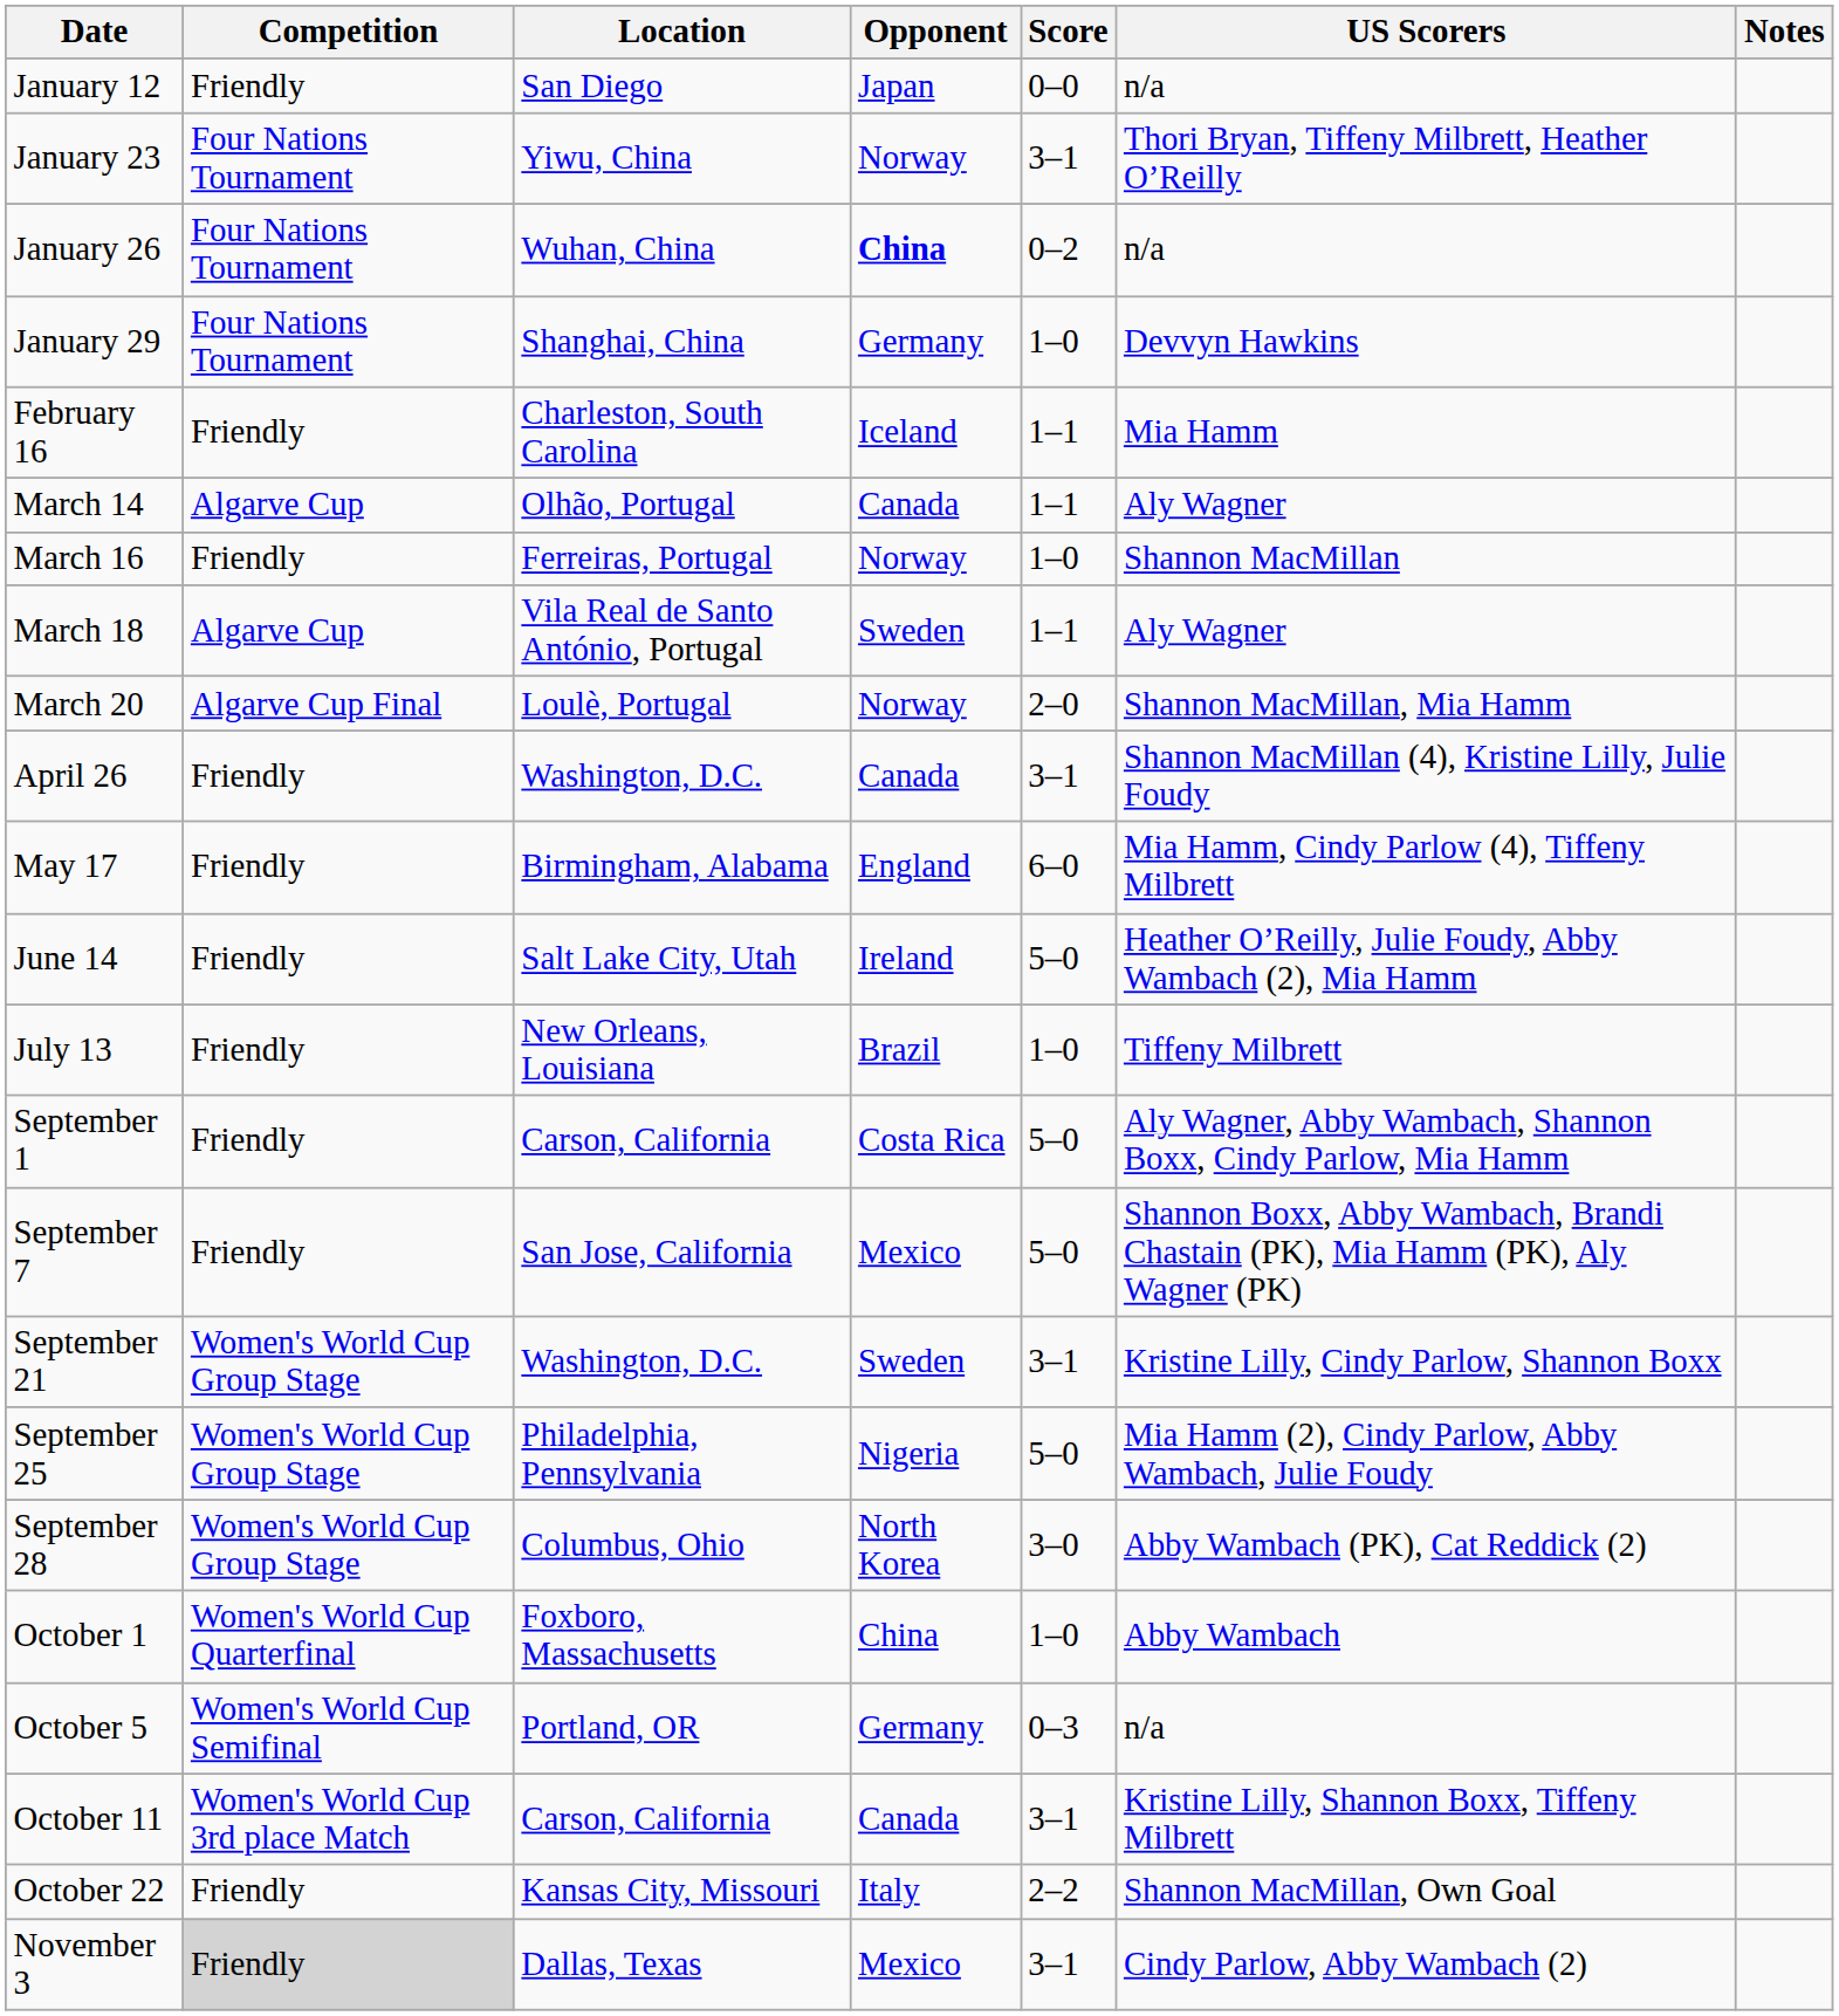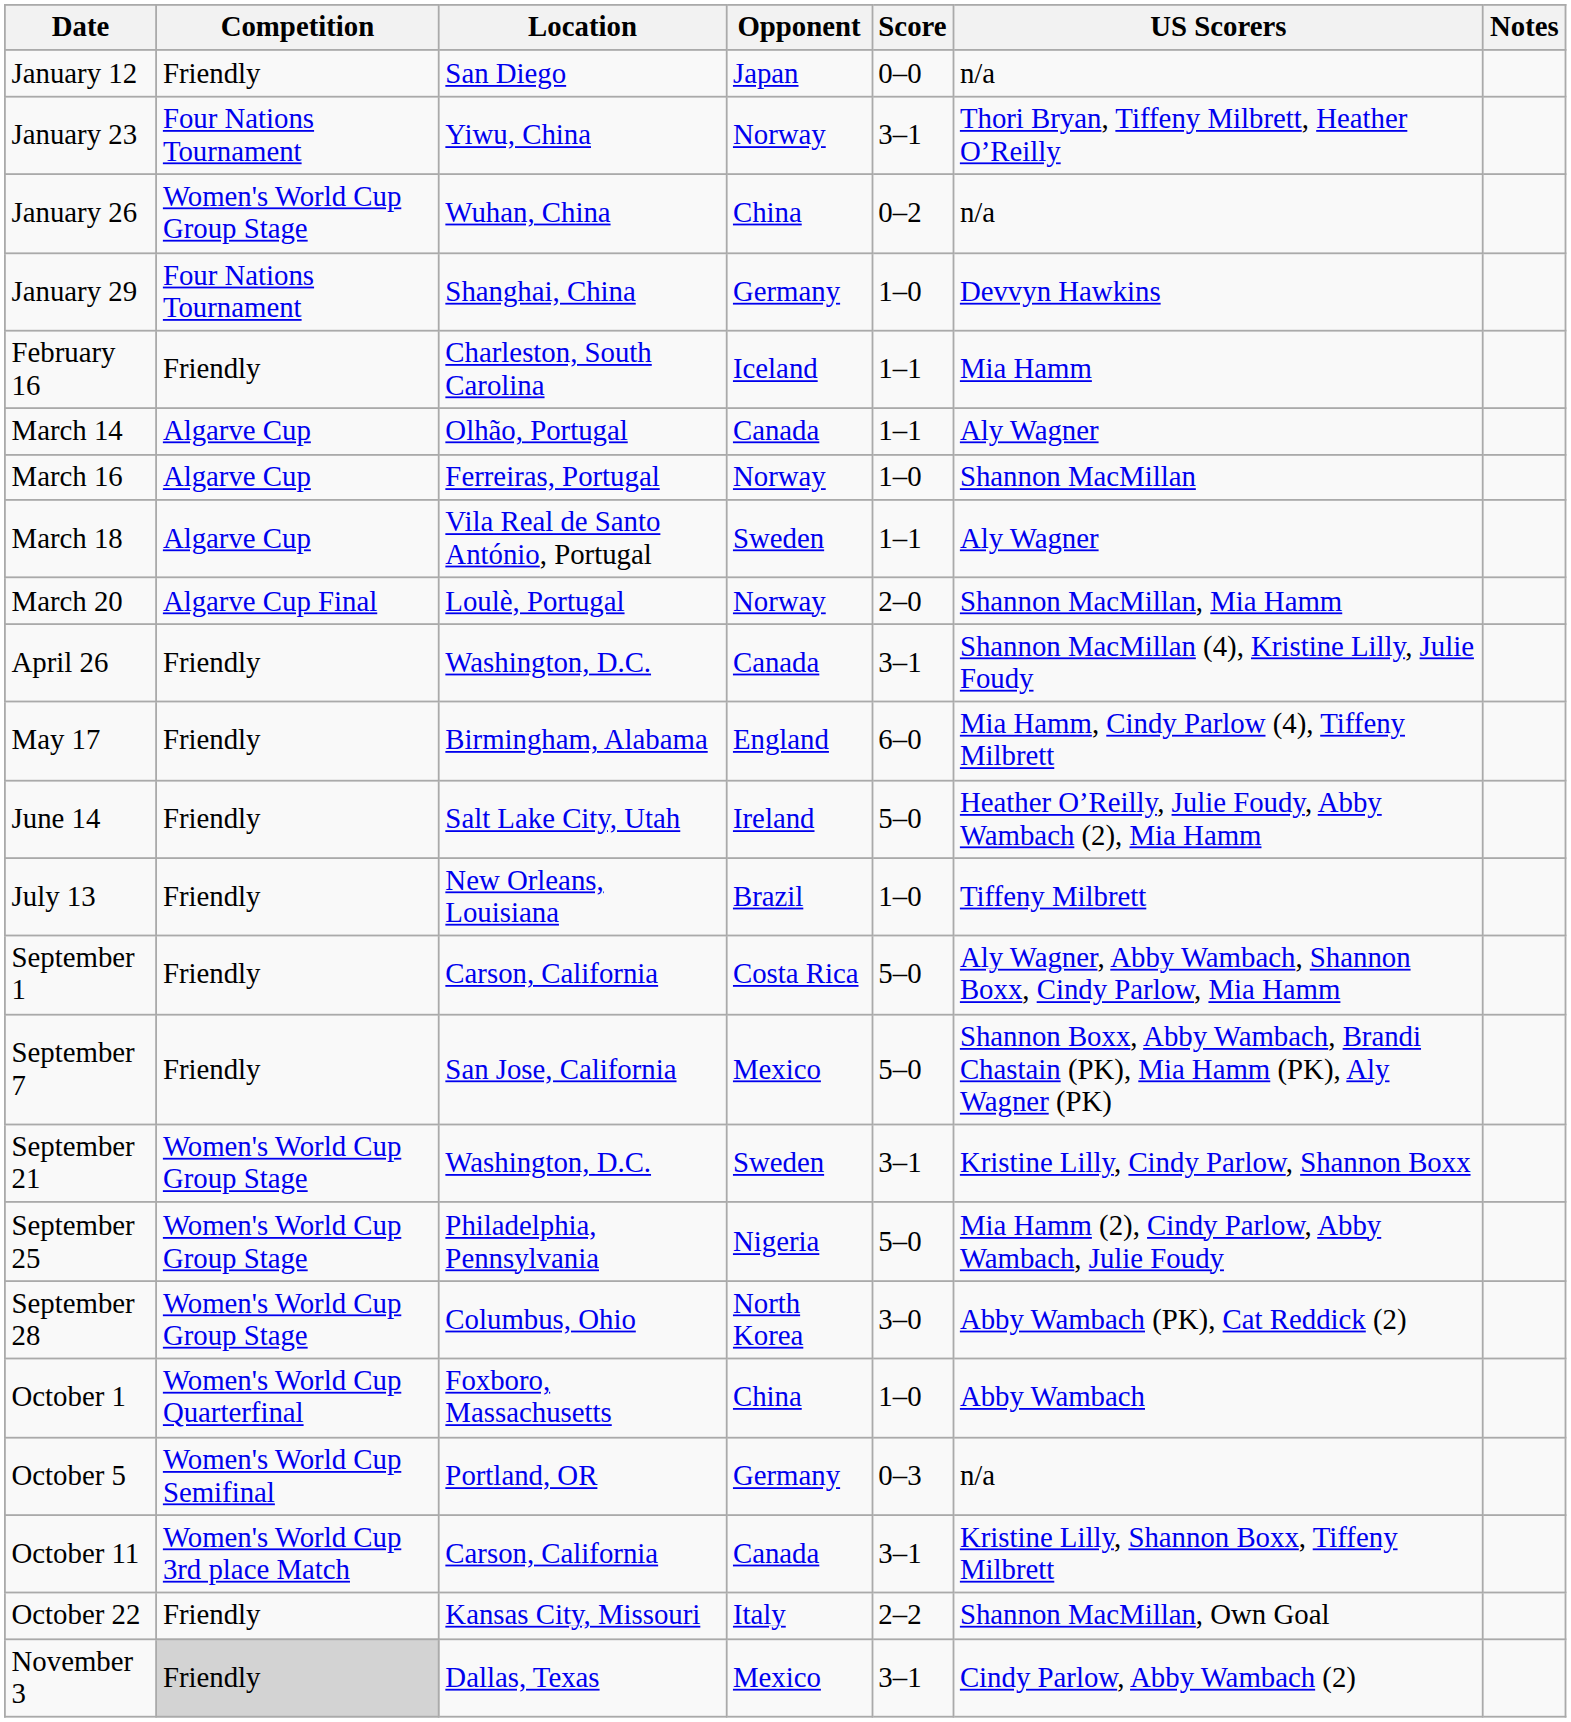 <table class="wikitable">
 <tr>
 <th>Date</th>
 <th>Competition</th>
 <th>Location</th>
 <th>Opponent</th>
 <th>Score</th>
 <th>US Scorers</th>
 <th>Notes</th>
 </tr>
 <tr>
 <td>January 12</td>
 <td>Friendly</td>
 <td><a href='#'>San Diego</a></td>
 <td><a href='#'>Japan</a></td>
 <td>0–0</td>
 <td>n/a</td>
 <td></td>
 </tr>
 <tr>
 <td>January 23</td>
 <td><a href='#'>Four Nations Tournament</a></td>
 <td><a href='#'>Yiwu, China</a></td>
 <td><a href='#'>Norway</a></td>
 <td>3–1</td>
 <td><a href='#'>Thori Bryan</a>, <a href='#'>Tiffeny Milbrett</a>, <a href='#'>Heather O’Reilly</a></td>
 <td></td>
 </tr>
 <tr>
 <td>January 26</td>
-<td><a href='#'>Four Nations Tournament</a></td>
+<td><a href='#'>Women's World Cup Group Stage</a></td>
 <td><a href='#'>Wuhan, China</a></td>
-<td><strong><a href='#'>China</a></strong></td>
+<td><a href='#'>China</a></td>
 <td>0–2</td>
 <td>n/a</td>
 <td></td>
 </tr>
 <tr>
 <td>January 29</td>
 <td><a href='#'>Four Nations Tournament</a></td>
 <td><a href='#'>Shanghai, China</a></td>
 <td><a href='#'>Germany</a></td>
 <td>1–0</td>
 <td><a href='#'>Devvyn Hawkins</a></td>
 <td></td>
 </tr>
 <tr>
 <td>February 16</td>
 <td>Friendly</td>
 <td><a href='#'>Charleston, South Carolina</a></td>
 <td><a href='#'>Iceland</a></td>
 <td>1–1</td>
 <td><a href='#'>Mia Hamm</a></td>
 <td></td>
 </tr>
 <tr>
 <td>March 14</td>
 <td><a href='#'>Algarve Cup</a></td>
 <td><a href='#'>Olhão, Portugal</a></td>
 <td><a href='#'>Canada</a></td>
 <td>1–1</td>
 <td><a href='#'>Aly Wagner</a></td>
 <td></td>
 </tr>
 <tr>
 <td>March 16</td>
-<td>Friendly</td>
+<td><a href='#'>Algarve Cup</a></td>
 <td><a href='#'>Ferreiras, Portugal</a></td>
 <td><a href='#'>Norway</a></td>
 <td>1–0</td>
 <td><a href='#'>Shannon MacMillan</a></td>
 <td></td>
 </tr>
 <tr>
 <td>March 18</td>
 <td><a href='#'>Algarve Cup</a></td>
 <td><a href='#'>Vila Real de Santo António</a>, Portugal</td>
 <td><a href='#'>Sweden</a></td>
 <td>1–1</td>
 <td><a href='#'>Aly Wagner</a></td>
 <td></td>
 </tr>
 <tr>
 <td>March 20</td>
 <td><a href='#'>Algarve Cup Final</a></td>
 <td><a href='#'>Loulè, Portugal</a></td>
 <td><a href='#'>Norway</a></td>
 <td>2–0</td>
 <td><a href='#'>Shannon MacMillan</a>, <a href='#'>Mia Hamm</a></td>
 <td></td>
 </tr>
 <tr>
 <td>April 26</td>
 <td>Friendly</td>
 <td><a href='#'>Washington, D.C.</a></td>
 <td><a href='#'>Canada</a></td>
 <td>3–1</td>
 <td><a href='#'>Shannon MacMillan</a> (4), <a href='#'>Kristine Lilly</a>, <a href='#'>Julie Foudy</a></td>
 <td></td>
 </tr>
 <tr>
 <td>May 17</td>
 <td>Friendly</td>
 <td><a href='#'>Birmingham, Alabama</a></td>
 <td><a href='#'>England</a></td>
 <td>6–0</td>
 <td><a href='#'>Mia Hamm</a>, <a href='#'>Cindy Parlow</a> (4), <a href='#'>Tiffeny Milbrett</a></td>
 <td></td>
 </tr>
 <tr>
 <td>June 14</td>
 <td>Friendly</td>
 <td><a href='#'>Salt Lake City, Utah</a></td>
 <td><a href='#'>Ireland</a></td>
 <td>5–0</td>
 <td><a href='#'>Heather O’Reilly</a>, <a href='#'>Julie Foudy</a>, <a href='#'>Abby Wambach</a> (2), <a href='#'>Mia Hamm</a></td>
 <td></td>
 </tr>
 <tr>
 <td>July 13</td>
 <td>Friendly</td>
 <td><a href='#'>New Orleans, Louisiana</a></td>
 <td><a href='#'>Brazil</a></td>
 <td>1–0</td>
 <td><a href='#'>Tiffeny Milbrett</a></td>
 <td></td>
 </tr>
 <tr>
 <td>September 1</td>
 <td>Friendly</td>
 <td><a href='#'>Carson, California</a></td>
 <td><a href='#'>Costa Rica</a></td>
 <td>5–0</td>
 <td><a href='#'>Aly Wagner</a>, <a href='#'>Abby Wambach</a>, <a href='#'>Shannon Boxx</a>, <a href='#'>Cindy Parlow</a>, <a href='#'>Mia Hamm</a></td>
 <td></td>
 </tr>
 <tr>
 <td>September 7</td>
 <td>Friendly</td>
 <td><a href='#'>San Jose, California</a></td>
 <td><a href='#'>Mexico</a></td>
 <td>5–0</td>
 <td><a href='#'>Shannon Boxx</a>, <a href='#'>Abby Wambach</a>, <a href='#'>Brandi Chastain</a> (PK), <a href='#'>Mia Hamm</a> (PK), <a href='#'>Aly Wagner</a> (PK)</td>
 <td></td>
 </tr>
 <tr>
 <td>September 21</td>
 <td><a href='#'>Women's World Cup Group Stage</a></td>
 <td><a href='#'>Washington, D.C.</a></td>
 <td><a href='#'>Sweden</a></td>
 <td>3–1</td>
 <td><a href='#'>Kristine Lilly</a>, <a href='#'>Cindy Parlow</a>, <a href='#'>Shannon Boxx</a></td>
 <td></td>
 </tr>
 <tr>
 <td>September 25</td>
 <td><a href='#'>Women's World Cup Group Stage</a></td>
 <td><a href='#'>Philadelphia, Pennsylvania</a></td>
 <td><a href='#'>Nigeria</a></td>
 <td>5–0</td>
 <td><a href='#'>Mia Hamm</a> (2), <a href='#'>Cindy Parlow</a>, <a href='#'>Abby Wambach</a>, <a href='#'>Julie Foudy</a></td>
 <td></td>
 </tr>
 <tr>
 <td>September 28</td>
 <td><a href='#'>Women's World Cup Group Stage</a></td>
 <td><a href='#'>Columbus, Ohio</a></td>
 <td><a href='#'>North Korea</a></td>
 <td>3–0</td>
 <td><a href='#'>Abby Wambach</a> (PK), <a href='#'>Cat Reddick</a> (2)</td>
 <td></td>
 </tr>
 <tr>
 <td>October 1</td>
 <td><a href='#'>Women's World Cup Quarterfinal</a></td>
 <td><a href='#'>Foxboro, Massachusetts</a></td>
 <td><a href='#'>China</a></td>
 <td>1–0</td>
 <td><a href='#'>Abby Wambach</a></td>
 <td></td>
 </tr>
 <tr>
 <td>October 5</td>
 <td><a href='#'>Women's World Cup Semifinal</a></td>
 <td><a href='#'>Portland, OR</a></td>
 <td><a href='#'>Germany</a></td>
 <td>0–3</td>
 <td>n/a</td>
 <td></td>
 </tr>
 <tr>
 <td>October 11</td>
 <td><a href='#'>Women's World Cup 3rd place Match</a></td>
 <td><a href='#'>Carson, California</a></td>
 <td><a href='#'>Canada</a></td>
 <td>3–1</td>
 <td><a href='#'>Kristine Lilly</a>, <a href='#'>Shannon Boxx</a>, <a href='#'>Tiffeny Milbrett</a></td>
 <td></td>
 </tr>
 <tr>
 <td>October 22</td>
 <td>Friendly</td>
 <td><a href='#'>Kansas City, Missouri</a></td>
 <td><a href='#'>Italy</a></td>
 <td>2–2</td>
 <td><a href='#'>Shannon MacMillan</a>, Own Goal</td>
 <td></td>
 </tr>
 <tr>
 <td>November 3</td>
 <td style="background: lightgrey;">Friendly</td>
 <td><a href='#'>Dallas, Texas</a></td>
 <td><a href='#'>Mexico</a></td>
 <td>3–1</td>
 <td><a href='#'>Cindy Parlow</a>, <a href='#'>Abby Wambach</a> (2)</td>
 <td></td>
 </tr>
 </table>
